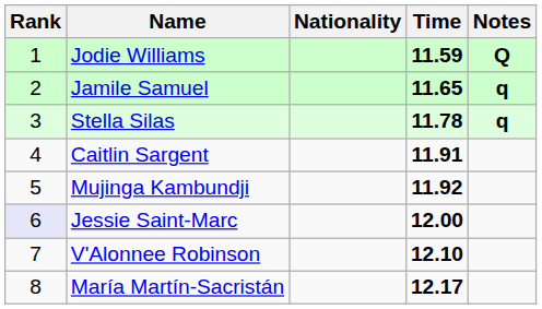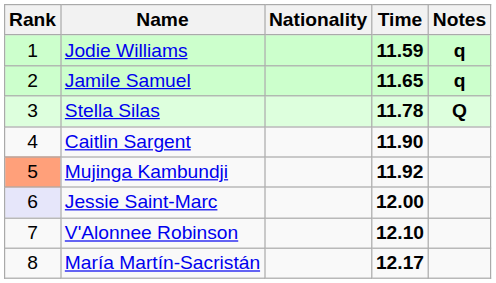 <table class="wikitable sortable" style="text-align:center">
 <tr>
 <th>Rank</th>
 <th>Name</th>
 <th>Nationality</th>
 <th>Time</th>
 <th>Notes</th>
 </tr>
 <tr bgcolor=ccffcc>
 <td>1</td>
 <td align=left><a href='#'>Jodie Williams</a></td>
 <td align=left></td>
 <td><strong>11.59</strong></td>
-<td><strong>Q</strong></td>
+<td><strong>q</strong></td>
 </tr>
 <tr bgcolor=ccffcc>
 <td>2</td>
 <td align=left><a href='#'>Jamile Samuel</a></td>
 <td align=left></td>
 <td><strong>11.65</strong></td>
 <td><strong>q</strong></td>
 </tr>
 <tr bgcolor=ddffdd>
 <td>3</td>
 <td align=left><a href='#'>Stella Silas</a></td>
 <td align=left></td>
 <td><strong>11.78</strong></td>
-<td><strong>q</strong></td>
+<td><strong>Q</strong></td>
 </tr>
 <tr>
 <td>4</td>
 <td align=left><a href='#'>Caitlin Sargent</a></td>
 <td align=left></td>
-<td><strong>11.91</strong></td>
+<td><strong>11.90</strong></td>
 <td></td>
 </tr>
 <tr>
-<td>5</td>
+<td style="background: lightsalmon;">5</td>
 <td align=left><a href='#'>Mujinga Kambundji</a></td>
 <td align=left></td>
 <td><strong>11.92</strong></td>
 <td></td>
 </tr>
 <tr>
 <td style="background: lavender;">6</td>
 <td align=left><a href='#'>Jessie Saint-Marc</a></td>
 <td align=left></td>
 <td><strong>12.00</strong></td>
 <td></td>
 </tr>
 <tr>
 <td>7</td>
 <td align=left><a href='#'>V'Alonnee Robinson</a></td>
 <td align=left></td>
 <td><strong>12.10</strong></td>
 <td></td>
 </tr>
 <tr>
 <td>8</td>
 <td align=left><a href='#'>María Martín-Sacristán</a></td>
 <td align=left></td>
 <td><strong>12.17</strong></td>
 <td></td>
 </tr>
 </table>
